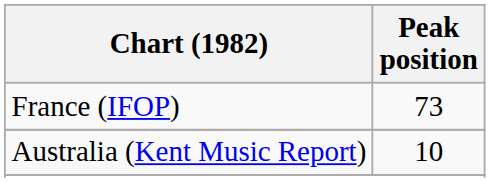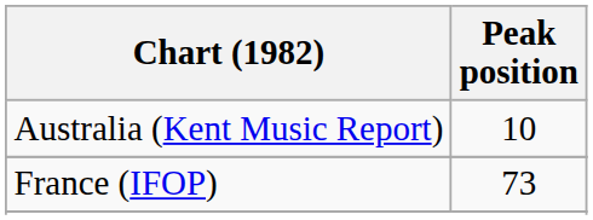 <table class="wikitable sortable">
 <tr>
 <th>Chart (1982)</th>
 <th>Peak<br>position</th>
 </tr>
 <tr>
-<td>France (<a href='#'>IFOP</a>)</td>
-<td align="center">73</td>
+<td>Australia (<a href='#'>Kent Music Report</a>)</td>
+<td align="center">10</td>
 </tr>
 <tr>
 </tr>
 <tr>
-<td>Australia (<a href='#'>Kent Music Report</a>)</td>
-<td align="center">10</td>
+<td>France (<a href='#'>IFOP</a>)</td>
+<td align="center">73</td>
 </tr>
 <tr>
 </tr>
 <tr>
 </tr>
 <tr>
 </tr>
 <tr>
 </tr>
 <tr>
 </tr>
 </table>
